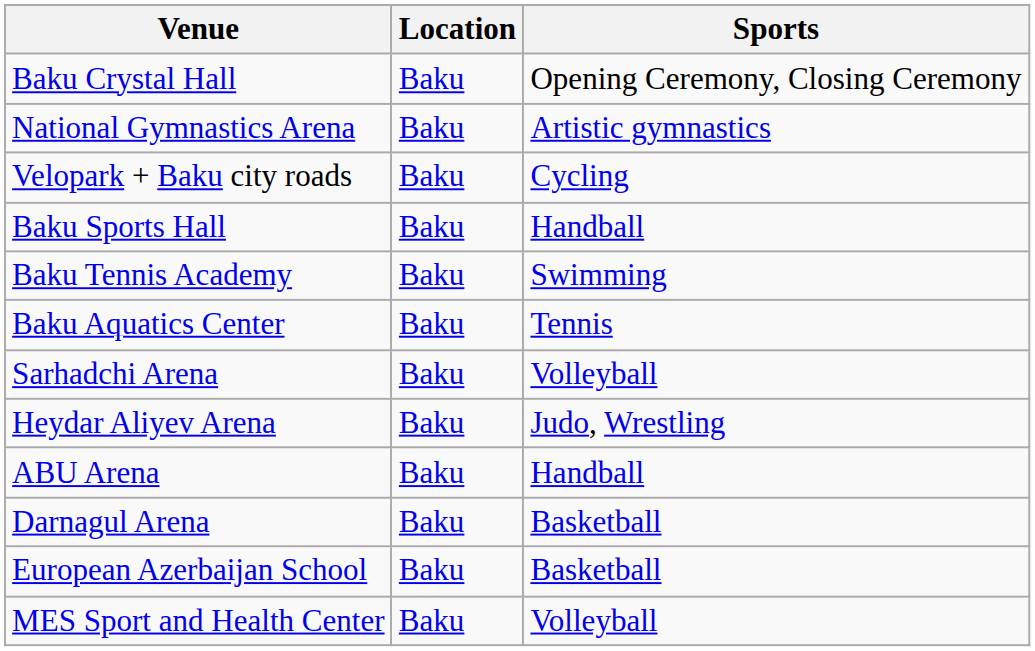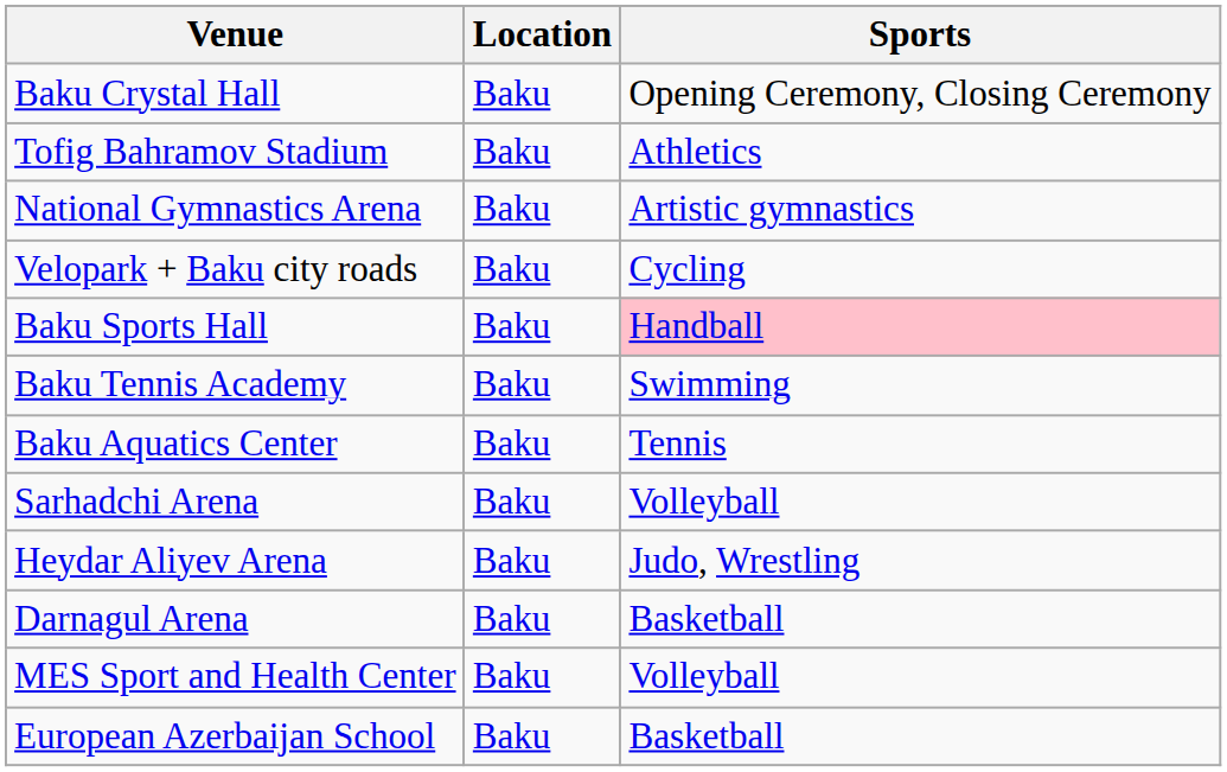 <table class="wikitable">
 <tr>
 <th>Venue</th>
 <th>Location</th>
 <th>Sports</th>
 </tr>
 <tr>
 <td><a href='#'>Baku Crystal Hall</a></td>
 <td><a href='#'>Baku</a></td>
 <td>Opening Ceremony, Closing Ceremony</td>
+</tr>
+<tr>
+<td><a href='#'>Tofig Bahramov Stadium</a></td>
+<td><a href='#'>Baku</a></td>
+<td><a href='#'>Athletics</a></td>
 </tr>
 <tr>
 <td><a href='#'>National Gymnastics Arena</a></td>
 <td><a href='#'>Baku</a></td>
 <td><a href='#'>Artistic gymnastics</a></td>
 </tr>
 <tr>
 <td><a href='#'>Velopark</a> + <a href='#'>Baku</a> city roads</td>
 <td><a href='#'>Baku</a></td>
 <td><a href='#'>Cycling</a></td>
 </tr>
 <tr>
 <td><a href='#'>Baku Sports Hall</a></td>
 <td><a href='#'>Baku</a></td>
-<td><a href='#'>Handball</a></td>
+<td style="background: pink;"><a href='#'>Handball</a></td>
 </tr>
 <tr>
 <td><a href='#'>Baku Tennis Academy</a></td>
 <td><a href='#'>Baku</a></td>
 <td><a href='#'>Swimming</a></td>
 </tr>
 <tr>
 <td><a href='#'>Baku Aquatics Center</a></td>
 <td><a href='#'>Baku</a></td>
 <td><a href='#'>Tennis</a></td>
 </tr>
 <tr>
 <td><a href='#'>Sarhadchi Arena</a></td>
 <td><a href='#'>Baku</a></td>
 <td><a href='#'>Volleyball</a></td>
 </tr>
 <tr>
 <td><a href='#'>Heydar Aliyev Arena</a></td>
 <td><a href='#'>Baku</a></td>
 <td><a href='#'>Judo</a>, <a href='#'>Wrestling</a></td>
 </tr>
 <tr>
-<td><a href='#'>ABU Arena</a></td>
-<td><a href='#'>Baku</a></td>
-<td><a href='#'>Handball</a></td>
-</tr>
-<tr>
 <td><a href='#'>Darnagul Arena</a></td>
-<td><a href='#'>Baku</a></td>
-<td><a href='#'>Basketball</a></td>
-</tr>
-<tr>
-<td><a href='#'>European Azerbaijan School</a></td>
 <td><a href='#'>Baku</a></td>
 <td><a href='#'>Basketball</a></td>
 </tr>
 <tr>
 <td><a href='#'>MES Sport and Health Center</a></td>
 <td><a href='#'>Baku</a></td>
 <td><a href='#'>Volleyball</a></td>
 </tr>
+<tr>
+<td><a href='#'>European Azerbaijan School</a></td>
+<td><a href='#'>Baku</a></td>
+<td><a href='#'>Basketball</a></td>
+</tr>
 </table>
